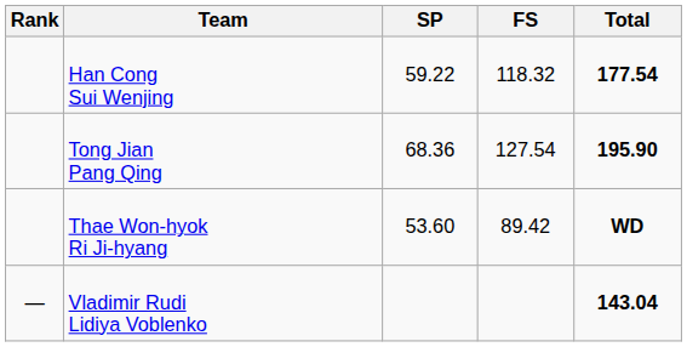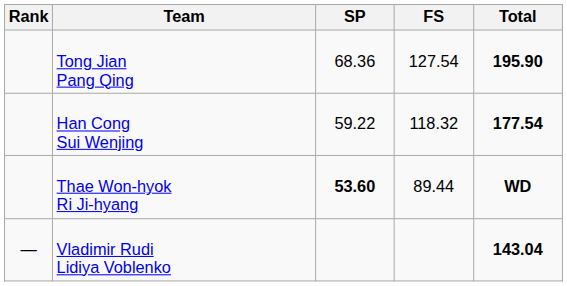 <table class=wikitable style="text-align:center">
 <tr>
 <th width=40>Rank</th>
 <th width=250>Team</th>
 <th width=70>SP</th>
 <th width=70>FS</th>
 <th width=80>Total</th>
 </tr>
 <tr>
 <td></td>
+<td align=left><br><a href='#'>Tong Jian</a><br><a href='#'>Pang Qing</a></td>
+<td>68.36</td>
+<td>127.54</td>
+<td><strong>195.90</strong></td>
+</tr>
+<tr>
+<td></td>
 <td align=left><br><a href='#'>Han Cong</a><br><a href='#'>Sui Wenjing</a></td>
 <td>59.22</td>
 <td>118.32</td>
 <td><strong>177.54</strong></td>
 </tr>
 <tr>
 <td></td>
-<td align=left><br><a href='#'>Tong Jian</a><br><a href='#'>Pang Qing</a></td>
-<td>68.36</td>
-<td>127.54</td>
-<td><strong>195.90</strong></td>
-</tr>
-<tr>
-<td></td>
 <td align=left><br><a href='#'>Thae Won-hyok</a><br><a href='#'>Ri Ji-hyang</a></td>
-<td>53.60</td>
-<td>89.42</td>
+<td><strong>53.60</strong></td>
+<td>89.44</td>
 <td><strong>WD</strong></td>
 </tr>
 <tr>
 <td>—</td>
 <td align=left><br><a href='#'>Vladimir Rudi</a><br><a href='#'>Lidiya Voblenko</a></td>
 <td></td>
 <td></td>
 <td><strong>143.04</strong></td>
 </tr>
 </table>
